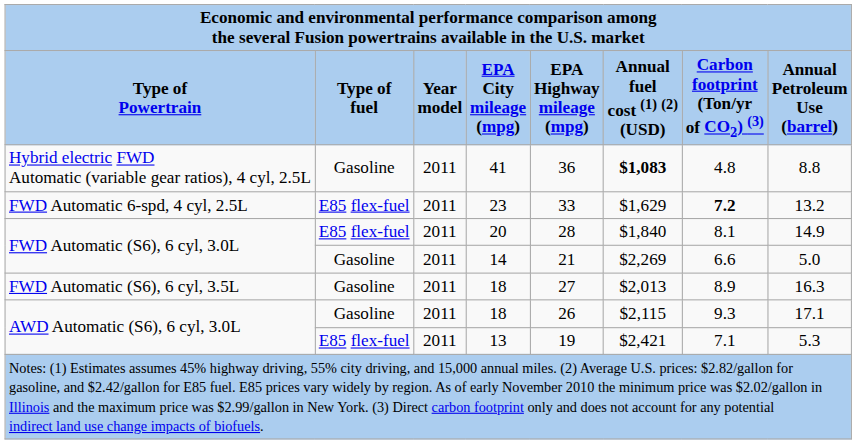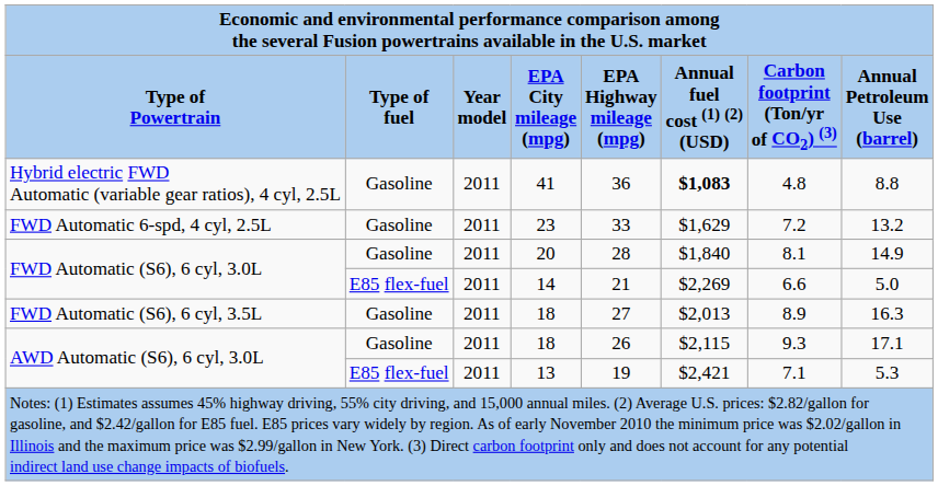 <table class="wikitable" style="margin: 1em auto 1em auto">
 <tr>
 <th colspan="8" style="text-align:center; background:#abcdef;">Economic and environmental performance comparison among <br>the several Fusion powertrains available in the U.S. market</th>
 </tr>
 <tr>
 <th style="background:#ABCDEF;">Type of<br><a href='#'>Powertrain</a></th>
 <th style="background:#ABCDEF;">Type of<br>fuel</th>
 <th style="background:#ABCDEF;">Year<br>model</th>
 <th style="background:#ABCDEF;"><a href='#'>EPA</a><br> City <br><a href='#'>mileage</a><br>(<a href='#'>mpg</a>)</th>
 <th style="background:#ABCDEF;">EPA<br> Highway<br> <a href='#'>mileage</a><br>(<a href='#'>mpg</a>)</th>
 <th style="background:#ABCDEF;">Annual<br>fuel<br>cost <sup>(1)</sup> <sup>(2)</sup><br>(USD)</th>
 <th style="background:#ABCDEF;"><a href='#'>Carbon<br>footprint</a><br>(Ton/yr<br> of <a href='#'>CO<sub>2</sub>) <sup>(3)</sup></a></th>
 <th style="background:#ABCDEF;">Annual<br> Petroleum<br> Use<br>(<a href='#'>barrel</a>)</th>
 </tr>
 <tr style="text-align:center;">
 <td align=left><a href='#'>Hybrid electric</a> <a href='#'>FWD</a><br>Automatic (variable gear ratios), 4 cyl, 2.5L</td>
 <td>Gasoline</td>
 <td>2011</td>
 <td>41</td>
 <td>36</td>
 <td><strong>$1,083</strong></td>
 <td>4.8</td>
 <td>8.8</td>
 </tr>
 <tr style="text-align:center;">
 <td align=left><a href='#'>FWD</a> Automatic 6-spd, 4 cyl, 2.5L</td>
-<td><a href='#'>E85</a> <a href='#'>flex-fuel</a></td>
+<td>Gasoline</td>
 <td>2011</td>
 <td>23</td>
 <td>33</td>
 <td>$1,629</td>
-<td><strong>7.2</strong></td>
+<td>7.2</td>
 <td>13.2</td>
 </tr>
 <tr style="text-align:center;">
 <td style="text-align:left;" rowspan="2"><a href='#'>FWD</a> Automatic (S6), 6 cyl, 3.0L</td>
-<td><a href='#'>E85</a> <a href='#'>flex-fuel</a></td>
+<td>Gasoline</td>
 <td>2011</td>
 <td>20</td>
 <td>28</td>
 <td>$1,840</td>
 <td>8.1</td>
 <td>14.9</td>
 </tr>
 <tr style="text-align:center;">
-<td>Gasoline</td>
+<td><a href='#'>E85</a> <a href='#'>flex-fuel</a></td>
 <td>2011</td>
 <td>14</td>
 <td>21</td>
 <td>$2,269</td>
 <td>6.6</td>
 <td>5.0</td>
 </tr>
 <tr style="text-align:center;">
 <td align=left><a href='#'>FWD</a> Automatic (S6), 6 cyl, 3.5L</td>
 <td>Gasoline</td>
 <td>2011</td>
 <td>18</td>
 <td>27</td>
 <td>$2,013</td>
 <td>8.9</td>
 <td>16.3</td>
 </tr>
 <tr style="text-align:center;">
 <td style="text-align:left;" rowspan="2"><a href='#'>AWD</a> Automatic (S6), 6 cyl, 3.0L</td>
 <td>Gasoline</td>
 <td>2011</td>
 <td>18</td>
 <td>26</td>
 <td>$2,115</td>
 <td>9.3</td>
 <td>17.1</td>
 </tr>
 <tr style="text-align:center;">
 <td><a href='#'>E85</a> <a href='#'>flex-fuel</a></td>
 <td>2011</td>
 <td>13</td>
 <td>19</td>
 <td>$2,421</td>
 <td>7.1</td>
 <td>5.3</td>
 </tr>
 <tr>
 <td colspan="8"  style="text-align:left; background:#abcdef;"><small>Notes: (1) Estimates assumes 45% highway driving, 55% city driving, and 15,000 annual miles. (2) Average U.S. prices: $2.82/gallon for<br>gasoline, and $2.42/gallon for E85 fuel. E85 prices vary widely by region. As of early November 2010 the minimum price was $2.02/gallon in <br><a href='#'>Illinois</a> and the maximum price was $2.99/gallon in New York. (3) Direct <a href='#'>carbon footprint</a> only and does not account for any potential <br><a href='#'>indirect land use change impacts of biofuels</a>.</small></td>
 </tr>
 </table>
